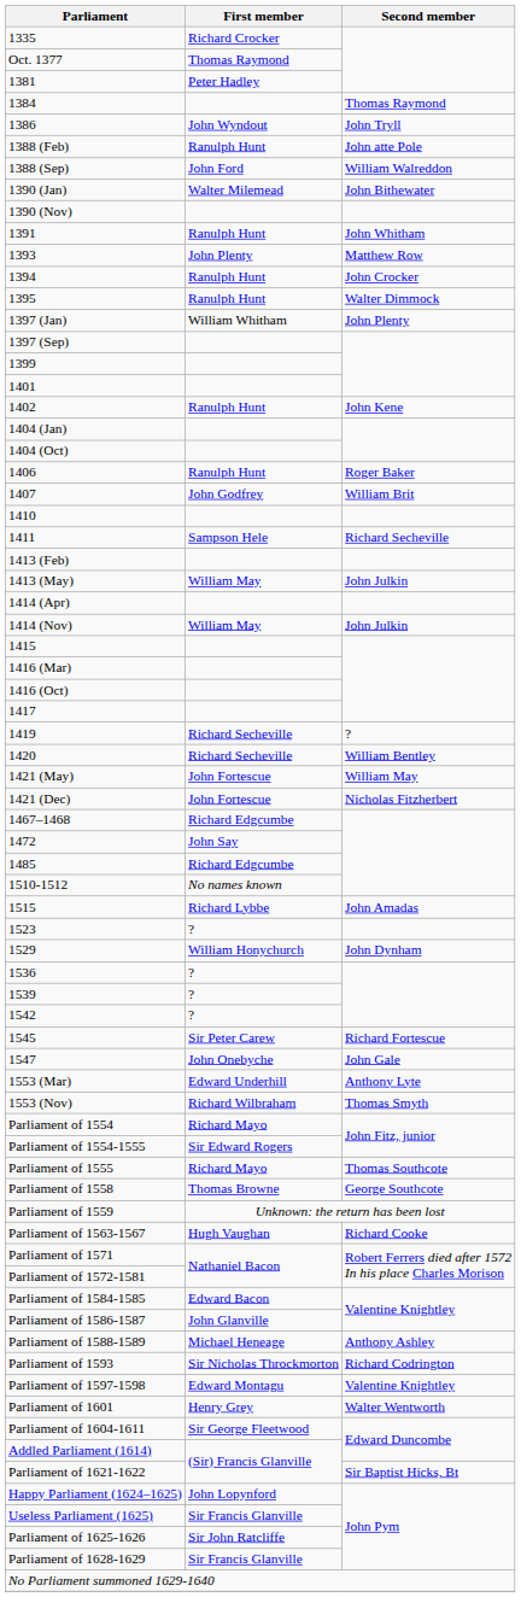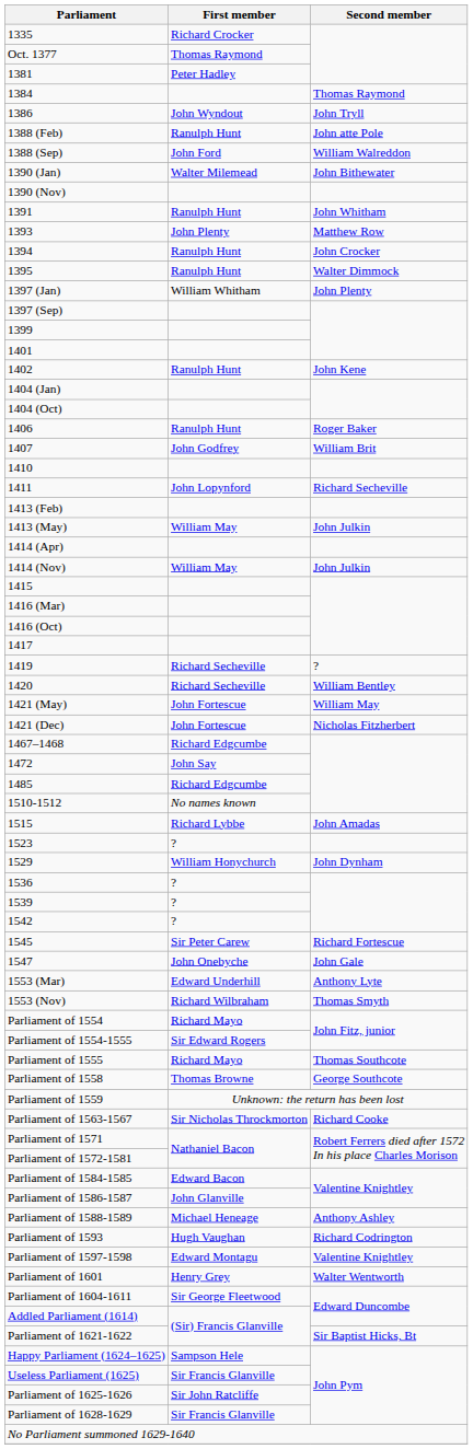 <table class="wikitable">
 <tr>
 <th>Parliament</th>
 <th>First member</th>
 <th>Second member</th>
 </tr>
 <tr>
 <td>1335</td>
 <td><a href='#'>Richard Crocker</a></td>
 </tr>
 <tr>
 <td>Oct. 1377</td>
 <td><a href='#'>Thomas Raymond</a></td>
 </tr>
 <tr>
 <td>1381</td>
 <td><a href='#'>Peter Hadley</a></td>
 </tr>
 <tr>
 <td>1384</td>
 <td></td>
 <td><a href='#'>Thomas Raymond</a></td>
 </tr>
 <tr>
 <td>1386</td>
 <td><a href='#'>John Wyndout</a></td>
 <td><a href='#'>John Tryll</a></td>
 </tr>
 <tr>
 <td>1388 (Feb)</td>
 <td><a href='#'>Ranulph Hunt</a></td>
 <td><a href='#'>John atte Pole</a></td>
 </tr>
 <tr>
 <td>1388 (Sep)</td>
 <td><a href='#'>John Ford</a></td>
 <td><a href='#'>William Walreddon</a></td>
 </tr>
 <tr>
 <td>1390 (Jan)</td>
 <td><a href='#'>Walter Milemead</a></td>
 <td><a href='#'>John Bithewater</a></td>
 </tr>
 <tr>
 <td>1390 (Nov)</td>
 <td></td>
 </tr>
 <tr>
 <td>1391</td>
 <td><a href='#'>Ranulph Hunt</a></td>
 <td><a href='#'>John Whitham</a></td>
 </tr>
 <tr>
 <td>1393</td>
 <td><a href='#'>John Plenty</a></td>
 <td><a href='#'>Matthew Row</a></td>
 </tr>
 <tr>
 <td>1394</td>
 <td><a href='#'>Ranulph Hunt</a></td>
 <td><a href='#'>John Crocker</a></td>
 </tr>
 <tr>
 <td>1395</td>
 <td><a href='#'>Ranulph Hunt</a></td>
 <td><a href='#'>Walter Dimmock</a></td>
 </tr>
 <tr>
 <td>1397 (Jan)</td>
 <td>William Whitham</td>
 <td><a href='#'>John Plenty</a></td>
 </tr>
 <tr>
 <td>1397 (Sep)</td>
 <td></td>
 </tr>
 <tr>
 <td>1399</td>
 <td></td>
 </tr>
 <tr>
 <td>1401</td>
 <td></td>
 </tr>
 <tr>
 <td>1402</td>
 <td><a href='#'>Ranulph Hunt</a></td>
 <td><a href='#'>John Kene</a></td>
 </tr>
 <tr>
 <td>1404 (Jan)</td>
 <td></td>
 </tr>
 <tr>
 <td>1404 (Oct)</td>
 <td></td>
 </tr>
 <tr>
 <td>1406</td>
 <td><a href='#'>Ranulph Hunt</a></td>
 <td><a href='#'>Roger Baker</a></td>
 </tr>
 <tr>
 <td>1407</td>
 <td><a href='#'>John Godfrey</a></td>
 <td><a href='#'>William Brit</a></td>
 </tr>
 <tr>
 <td>1410</td>
 <td></td>
 </tr>
 <tr>
 <td>1411</td>
-<td><a href='#'>Sampson Hele</a></td>
+<td><a href='#'>John Lopynford</a></td>
 <td><a href='#'>Richard Secheville</a></td>
 </tr>
 <tr>
 <td>1413 (Feb)</td>
 <td></td>
 </tr>
 <tr>
 <td>1413 (May)</td>
 <td><a href='#'>William May</a></td>
 <td><a href='#'>John Julkin</a></td>
 </tr>
 <tr>
 <td>1414 (Apr)</td>
 <td></td>
 </tr>
 <tr>
 <td>1414 (Nov)</td>
 <td><a href='#'>William May</a></td>
 <td><a href='#'>John Julkin</a></td>
 </tr>
 <tr>
 <td>1415</td>
 <td></td>
 </tr>
 <tr>
 <td>1416 (Mar)</td>
 <td></td>
 </tr>
 <tr>
 <td>1416 (Oct)</td>
 <td></td>
 </tr>
 <tr>
 <td>1417</td>
 <td></td>
 </tr>
 <tr>
 <td>1419</td>
 <td><a href='#'>Richard Secheville</a></td>
 <td>?</td>
 </tr>
 <tr>
 <td>1420</td>
 <td><a href='#'>Richard Secheville</a></td>
 <td><a href='#'>William Bentley</a></td>
 </tr>
 <tr>
 <td>1421 (May)</td>
 <td><a href='#'>John Fortescue</a></td>
 <td><a href='#'>William May</a></td>
 </tr>
 <tr>
 <td>1421 (Dec)</td>
 <td><a href='#'>John Fortescue</a></td>
 <td><a href='#'>Nicholas Fitzherbert</a></td>
 </tr>
 <tr>
 <td>1467–1468</td>
 <td><a href='#'>Richard Edgcumbe</a></td>
 </tr>
 <tr>
 <td>1472</td>
 <td><a href='#'>John Say</a></td>
 </tr>
 <tr>
 <td>1485</td>
 <td><a href='#'>Richard Edgcumbe</a></td>
 </tr>
 <tr>
 <td>1510-1512</td>
 <td><em>No names known</em></td>
 </tr>
 <tr>
 <td>1515</td>
 <td><a href='#'>Richard Lybbe</a></td>
 <td><a href='#'>John Amadas</a></td>
 </tr>
 <tr>
 <td>1523</td>
 <td>?</td>
 </tr>
 <tr>
 <td>1529</td>
 <td><a href='#'>William Honychurch</a></td>
 <td><a href='#'>John Dynham</a></td>
 </tr>
 <tr>
 <td>1536</td>
 <td>?</td>
 </tr>
 <tr>
 <td>1539</td>
 <td>?</td>
 </tr>
 <tr>
 <td>1542</td>
 <td>?</td>
 </tr>
 <tr>
 <td>1545</td>
 <td><a href='#'>Sir Peter Carew</a></td>
 <td><a href='#'>Richard Fortescue</a></td>
 </tr>
 <tr>
 <td>1547</td>
 <td><a href='#'>John Onebyche</a></td>
 <td><a href='#'>John Gale</a></td>
 </tr>
 <tr>
 <td>1553 (Mar)</td>
 <td><a href='#'>Edward Underhill</a></td>
 <td><a href='#'>Anthony Lyte</a></td>
 </tr>
 <tr>
 <td>1553 (Nov)</td>
 <td><a href='#'>Richard Wilbraham</a></td>
 <td><a href='#'>Thomas Smyth</a></td>
 </tr>
 <tr>
 <td>Parliament of 1554</td>
 <td><a href='#'>Richard Mayo</a></td>
 <td rowspan="2"><a href='#'>John Fitz, junior</a></td>
 </tr>
 <tr>
 <td>Parliament of 1554-1555</td>
 <td><a href='#'>Sir Edward Rogers</a></td>
 </tr>
 <tr>
 <td>Parliament of 1555</td>
 <td><a href='#'>Richard Mayo</a></td>
 <td><a href='#'>Thomas Southcote</a></td>
 </tr>
 <tr>
 <td>Parliament of 1558</td>
 <td><a href='#'>Thomas Browne</a></td>
 <td><a href='#'>George Southcote</a></td>
 </tr>
 <tr>
 <td>Parliament of 1559</td>
 <td colspan="2" align="center"><em>Unknown: the return has been lost</em></td>
 </tr>
 <tr>
 <td>Parliament of 1563-1567</td>
-<td><a href='#'>Hugh Vaughan</a></td>
+<td><a href='#'>Sir Nicholas Throckmorton</a></td>
 <td><a href='#'>Richard Cooke</a></td>
 </tr>
 <tr>
 <td>Parliament of 1571</td>
 <td rowspan="2"><a href='#'>Nathaniel Bacon</a></td>
 <td rowspan="2"><a href='#'>Robert Ferrers</a> <em>died after 1572</em><br><em>In his place</em> <a href='#'>Charles Morison</a></td>
 </tr>
 <tr>
 <td>Parliament of 1572-1581</td>
 </tr>
 <tr>
 <td>Parliament of 1584-1585</td>
 <td><a href='#'>Edward Bacon</a></td>
 <td rowspan="2"><a href='#'>Valentine Knightley</a></td>
 </tr>
 <tr>
 <td>Parliament of 1586-1587</td>
 <td><a href='#'>John Glanville</a></td>
 </tr>
 <tr>
 <td>Parliament of 1588-1589</td>
 <td><a href='#'>Michael Heneage</a></td>
 <td><a href='#'>Anthony Ashley</a></td>
 </tr>
 <tr>
 <td>Parliament of 1593</td>
-<td><a href='#'>Sir Nicholas Throckmorton</a></td>
+<td><a href='#'>Hugh Vaughan</a></td>
 <td><a href='#'>Richard Codrington</a></td>
 </tr>
 <tr>
 <td>Parliament of 1597-1598</td>
 <td><a href='#'>Edward Montagu</a></td>
 <td><a href='#'>Valentine Knightley</a></td>
 </tr>
 <tr>
 <td>Parliament of 1601</td>
 <td><a href='#'>Henry Grey</a></td>
 <td><a href='#'>Walter Wentworth</a></td>
 </tr>
 <tr>
 <td>Parliament of 1604-1611</td>
 <td><a href='#'>Sir George Fleetwood</a></td>
 <td rowspan="2"><a href='#'>Edward Duncombe</a></td>
 </tr>
 <tr>
 <td><a href='#'>Addled Parliament (1614)</a></td>
 <td rowspan="2"><a href='#'>(Sir) Francis Glanville</a></td>
 </tr>
 <tr>
 <td>Parliament of 1621-1622</td>
 <td><a href='#'>Sir Baptist Hicks, Bt</a></td>
 </tr>
 <tr>
 <td><a href='#'>Happy Parliament (1624–1625)</a></td>
-<td><a href='#'>John Lopynford</a></td>
+<td><a href='#'>Sampson Hele</a></td>
 <td rowspan="4"><a href='#'>John Pym</a></td>
 </tr>
 <tr>
 <td><a href='#'>Useless Parliament (1625)</a></td>
 <td><a href='#'>Sir Francis Glanville</a></td>
 </tr>
 <tr>
 <td>Parliament of 1625-1626</td>
 <td><a href='#'>Sir John Ratcliffe</a></td>
 </tr>
 <tr>
 <td>Parliament of 1628-1629</td>
 <td><a href='#'>Sir Francis Glanville</a></td>
 </tr>
 <tr>
 <td colspan="4"><em>No Parliament summoned 1629-1640</em></td>
 </tr>
 <tr>
 </tr>
 </table>
